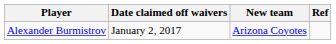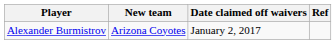 <table class="wikitable">
 <tr>
 <th>Player</th>
+<th>New team</th>
 <th>Date claimed off waivers</th>
-<th>New team</th>
 <th>Ref</th>
 </tr>
 <tr>
 <td><a href='#'>Alexander Burmistrov</a></td>
+<td><a href='#'>Arizona Coyotes</a></td>
 <td>January 2, 2017</td>
-<td><a href='#'>Arizona Coyotes</a></td>
 <td></td>
 </tr>
 </table>
